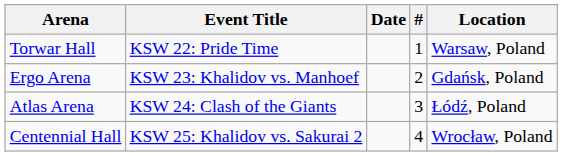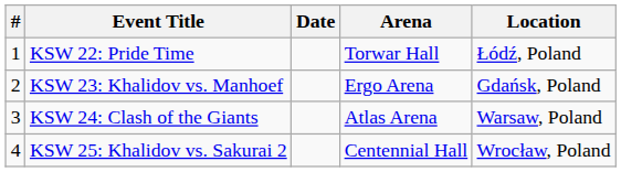 <table class="sortable wikitable succession-box" style="margin:1.0em auto; font-size:90%;">
 <tr>
-<th scope="col">Arena</th>
+<th scope="col">#</th>
 <th scope="col">Event Title</th>
 <th scope="col">Date</th>
-<th scope="col">#</th>
+<th scope="col">Arena</th>
 <th scope="col">Location</th>
 </tr>
 <tr>
-<td><a href='#'>Torwar Hall</a></td>
+<td align=center>1</td>
 <td><a href='#'>KSW 22: Pride Time</a></td>
 <td></td>
-<td align=center>1</td>
+<td><a href='#'>Torwar Hall</a></td>
+<td> <a href='#'>Łódź</a>, Poland</td>
+</tr>
+<tr>
+<td align=center>2</td>
+<td><a href='#'>KSW 23: Khalidov vs. Manhoef</a></td>
+<td></td>
+<td><a href='#'>Ergo Arena</a></td>
+<td> <a href='#'>Gdańsk</a>, Poland</td>
+</tr>
+<tr>
+<td align=center>3</td>
+<td><a href='#'>KSW 24: Clash of the Giants</a></td>
+<td></td>
+<td><a href='#'>Atlas Arena</a></td>
 <td> <a href='#'>Warsaw</a>, Poland</td>
 </tr>
 <tr>
-<td><a href='#'>Ergo Arena</a></td>
-<td><a href='#'>KSW 23: Khalidov vs. Manhoef</a></td>
-<td></td>
-<td align=center>2</td>
-<td> <a href='#'>Gdańsk</a>, Poland</td>
-</tr>
-<tr>
-<td><a href='#'>Atlas Arena</a></td>
-<td><a href='#'>KSW 24: Clash of the Giants</a></td>
-<td></td>
-<td align=center>3</td>
-<td> <a href='#'>Łódź</a>, Poland</td>
-</tr>
-<tr>
-<td><a href='#'>Centennial Hall</a></td>
+<td align=center>4</td>
 <td><a href='#'>KSW 25: Khalidov vs. Sakurai 2</a></td>
 <td></td>
-<td align=center>4</td>
+<td><a href='#'>Centennial Hall</a></td>
 <td> <a href='#'>Wrocław</a>, Poland</td>
 </tr>
 </table>
